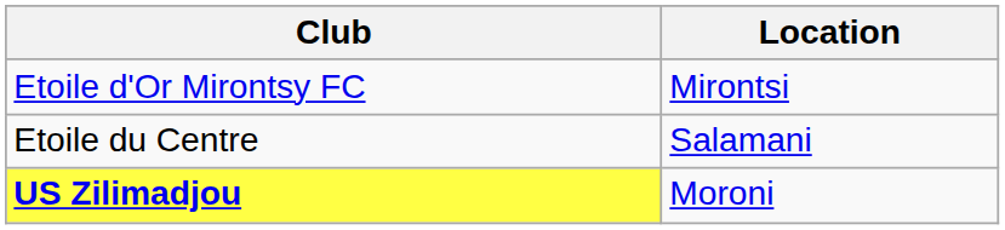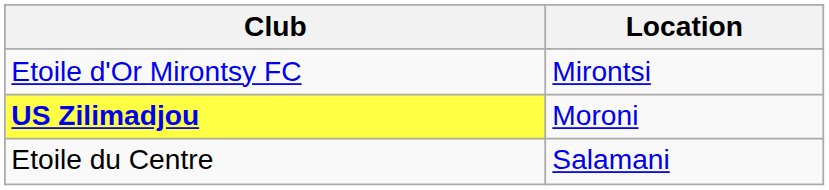 <table class="wikitable sortable">
 <tr>
 <th width="300px" scope="col">Club</th>
 <th width="150px" scope="col">Location</th>
 </tr>
 <tr>
 <td><a href='#'>Etoile d'Or Mirontsy FC</a></td>
 <td><a href='#'>Mirontsi</a></td>
 </tr>
 <tr>
+<td bgcolor=#ffff44><strong><a href='#'>US Zilimadjou</a></strong></td>
+<td><a href='#'>Moroni</a></td>
+</tr>
+<tr>
 <td>Etoile du Centre</td>
 <td><a href='#'>Salamani</a></td>
 </tr>
-<tr>
-<td bgcolor=#ffff44><strong><a href='#'>US Zilimadjou</a></strong></td>
-<td><a href='#'>Moroni</a></td>
-</tr>
 </table>
